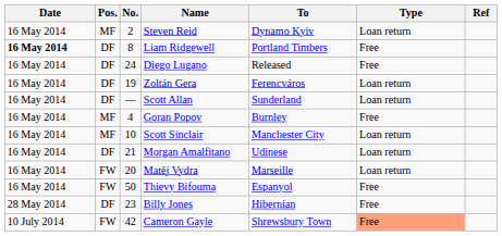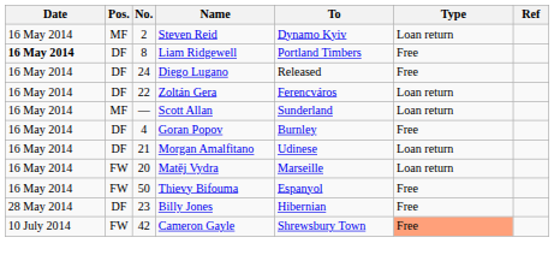 <table class="wikitable sortable">
 <tr>
 <th width=125>Date</th>
 <th width=20>Pos.</th>
 <th width=20>No.</th>
 <th width=150>Name</th>
 <th width=150>To</th>
 <th width=150>Type</th>
 <th class="unsortable" width=40>Ref</th>
 </tr>
 <tr>
 <td>16 May 2014</td>
 <td align=center>MF</td>
 <td align=center>2</td>
 <td> <a href='#'>Steven Reid</a></td>
 <td> <a href='#'>Dynamo Kyiv</a></td>
 <td>Loan return</td>
 <td></td>
 </tr>
 <tr>
 <td><strong>16 May 2014</strong></td>
 <td align=center>DF</td>
 <td align=center>8</td>
 <td> <a href='#'>Liam Ridgewell</a></td>
 <td> <a href='#'>Portland Timbers</a></td>
 <td>Free</td>
 <td></td>
 </tr>
 <tr>
 <td>16 May 2014</td>
 <td align=center>DF</td>
 <td align=center>24</td>
 <td> <a href='#'>Diego Lugano</a></td>
 <td>Released</td>
 <td>Free</td>
 <td></td>
 </tr>
 <tr>
 <td>16 May 2014</td>
 <td align=center>DF</td>
-<td align=center>19</td>
+<td align=center>22</td>
 <td> <a href='#'>Zoltán Gera</a></td>
 <td> <a href='#'>Ferencváros</a></td>
 <td>Loan return</td>
 <td></td>
 </tr>
 <tr>
 <td>16 May 2014</td>
-<td align=center>DF</td>
+<td align=center>MF</td>
 <td align=center>—</td>
 <td> <a href='#'>Scott Allan</a></td>
 <td> <a href='#'>Sunderland</a></td>
 <td>Loan return</td>
 <td></td>
 </tr>
 <tr>
 <td>16 May 2014</td>
-<td align=center>MF</td>
+<td align=center>DF</td>
 <td align=center>4</td>
 <td> <a href='#'>Goran Popov</a></td>
 <td> <a href='#'>Burnley</a></td>
 <td>Free</td>
-<td></td>
-</tr>
-<tr>
-<td>16 May 2014</td>
-<td align=center>MF</td>
-<td align=center>10</td>
-<td> <a href='#'>Scott Sinclair</a></td>
-<td> <a href='#'>Manchester City</a></td>
-<td>Loan return</td>
 <td></td>
 </tr>
 <tr>
 <td>16 May 2014</td>
 <td align=center>DF</td>
 <td align=center>21</td>
 <td> <a href='#'>Morgan Amalfitano</a></td>
 <td> <a href='#'>Udinese</a></td>
 <td>Loan return</td>
 <td></td>
 </tr>
 <tr>
 <td>16 May 2014</td>
 <td align=center>FW</td>
 <td align=center>20</td>
 <td> <a href='#'>Matěj Vydra</a></td>
 <td> <a href='#'>Marseille</a></td>
 <td>Loan return</td>
 <td></td>
 </tr>
 <tr>
 <td>16 May 2014</td>
 <td align=center>FW</td>
 <td align=center>50</td>
 <td> <a href='#'>Thievy Bifouma</a></td>
 <td> <a href='#'>Espanyol</a></td>
 <td>Free</td>
 <td></td>
 </tr>
 <tr>
 <td>28 May 2014</td>
 <td align=center>DF</td>
 <td align=center>23</td>
 <td> <a href='#'>Billy Jones</a></td>
 <td> <a href='#'>Hibernian</a></td>
 <td>Free</td>
 <td></td>
 </tr>
 <tr>
 <td>10 July 2014</td>
 <td align=center>FW</td>
 <td align=center>42</td>
 <td> <a href='#'>Cameron Gayle</a></td>
 <td> <a href='#'>Shrewsbury Town</a></td>
 <td style="background: lightsalmon;">Free</td>
 <td></td>
 </tr>
 </table>
